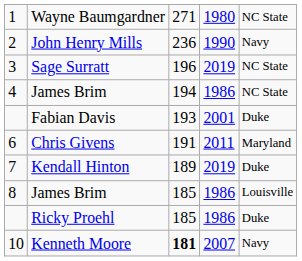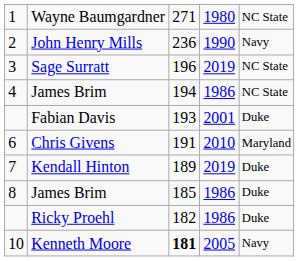 <table class="wikitable">
 <tr>
 </tr>
 <tr>
 <td>1</td>
 <td>Wayne Baumgardner</td>
 <td>271</td>
 <td><a href='#'>1980</a></td>
 <td style="font-size:80%;">NC State</td>
 </tr>
 <tr>
 <td>2</td>
 <td><a href='#'>John Henry Mills</a></td>
 <td>236</td>
 <td><a href='#'>1990</a></td>
 <td style="font-size:80%;">Navy</td>
 </tr>
 <tr>
 <td>3</td>
 <td><a href='#'>Sage Surratt</a></td>
 <td>196</td>
 <td><a href='#'>2019</a></td>
 <td style="font-size:80%;">NC State</td>
 </tr>
 <tr>
 <td>4</td>
 <td>James Brim</td>
 <td>194</td>
 <td><a href='#'>1986</a></td>
 <td style="font-size:80%;">NC State</td>
 </tr>
 <tr>
 <td></td>
 <td>Fabian Davis</td>
 <td>193</td>
 <td><a href='#'>2001</a></td>
 <td style="font-size:80%;">Duke</td>
 </tr>
 <tr>
 <td>6</td>
 <td><a href='#'>Chris Givens</a></td>
 <td>191</td>
-<td><a href='#'>2011</a></td>
+<td><a href='#'>2010</a></td>
 <td style="font-size:80%;">Maryland</td>
 </tr>
 <tr>
 <td>7</td>
 <td><a href='#'>Kendall Hinton</a></td>
 <td>189</td>
 <td><a href='#'>2019</a></td>
 <td style="font-size:80%;">Duke</td>
 </tr>
 <tr>
 <td>8</td>
 <td>James Brim</td>
 <td>185</td>
 <td><a href='#'>1986</a></td>
-<td style="font-size:80%;">Louisville</td>
+<td style="font-size:80%;">Duke</td>
 </tr>
 <tr>
 <td></td>
 <td><a href='#'>Ricky Proehl</a></td>
-<td>185</td>
+<td>182</td>
 <td><a href='#'>1986</a></td>
 <td style="font-size:80%;">Duke</td>
 </tr>
 <tr>
 <td>10</td>
 <td><a href='#'>Kenneth Moore</a></td>
 <td><strong>181</strong></td>
-<td><a href='#'>2007</a></td>
+<td><a href='#'>2005</a></td>
 <td style="font-size:80%;">Navy</td>
 </tr>
 </table>
